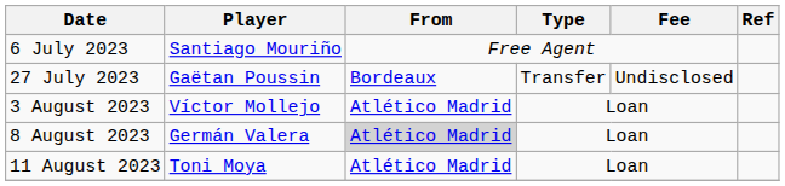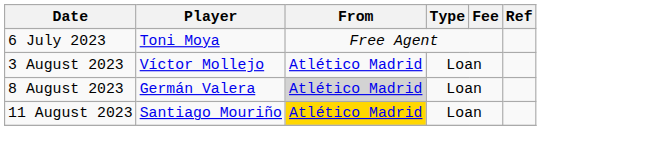 <table class="wikitable">
 <tr>
 <th>Date</th>
 <th>Player</th>
 <th>From</th>
 <th>Type</th>
 <th>Fee</th>
 <th>Ref</th>
 </tr>
 <tr>
 <td>6 July 2023</td>
-<td> <a href='#'>Santiago Mouriño</a></td>
+<td> <a href='#'>Toni Moya</a></td>
 <td colspan=3 align=center><em>Free Agent</em></td>
 <td align=center></td>
-</tr>
-<tr>
-<td>27 July 2023</td>
-<td> <a href='#'>Gaëtan Poussin</a></td>
-<td> <a href='#'>Bordeaux</a></td>
-<td>Transfer</td>
-<td>Undisclosed</td>
-<td></td>
 </tr>
 <tr>
 <td>3 August 2023</td>
 <td> <a href='#'>Víctor Mollejo</a></td>
 <td><a href='#'>Atlético Madrid</a></td>
 <td colspan=2 align=center>Loan</td>
 <td></td>
 </tr>
 <tr>
 <td>8 August 2023</td>
 <td> <a href='#'>Germán Valera</a></td>
 <td style="background: lightgrey;"><a href='#'>Atlético Madrid</a></td>
 <td colspan=2 align=center>Loan</td>
 <td></td>
 </tr>
 <tr>
 <td>11 August 2023</td>
-<td> <a href='#'>Toni Moya</a></td>
-<td><a href='#'>Atlético Madrid</a></td>
+<td> <a href='#'>Santiago Mouriño</a></td>
+<td style="background: gold;"><a href='#'>Atlético Madrid</a></td>
 <td colspan=2 align=center>Loan</td>
 <td></td>
 </tr>
 <tr>
 </tr>
 </table>
